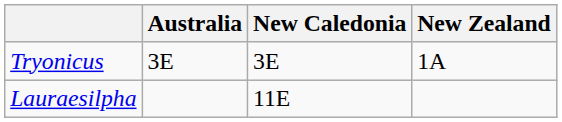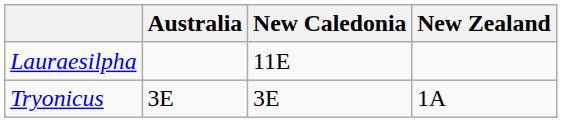 <table class="wikitable">
 <tr>
 <th></th>
 <th>Australia</th>
 <th>New Caledonia</th>
 <th>New Zealand</th>
 </tr>
 <tr>
+<td><em><a href='#'>Lauraesilpha</a></em></td>
+<td></td>
+<td>11E</td>
+<td></td>
+</tr>
+<tr>
 <td><em><a href='#'>Tryonicus</a></em></td>
 <td>3E</td>
 <td>3E</td>
 <td>1A</td>
 </tr>
-<tr>
-<td><em><a href='#'>Lauraesilpha</a></em></td>
-<td></td>
-<td>11E</td>
-<td></td>
-</tr>
 </table>
